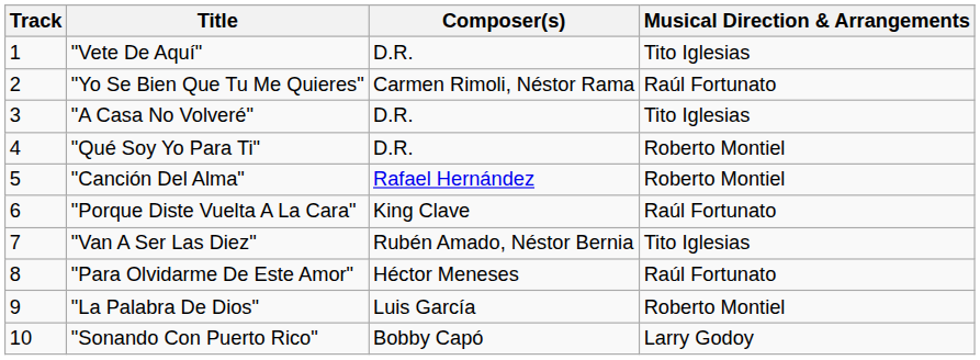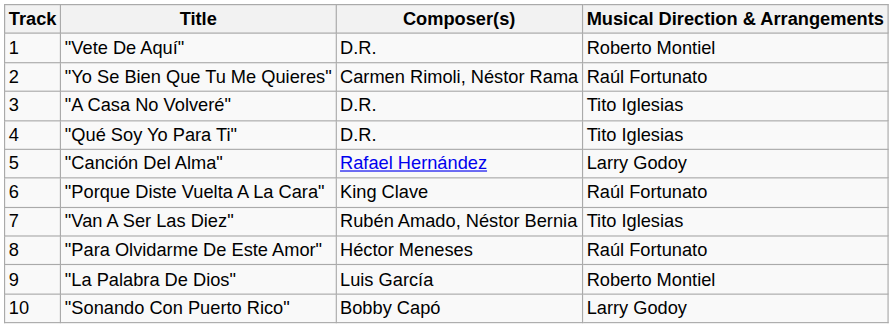 <table class="wikitable">
 <tr style="background:#ccc; text-align:center;">
 <th>Track</th>
 <th>Title</th>
 <th>Composer(s)</th>
 <th>Musical Direction & Arrangements</th>
 </tr>
 <tr>
 <td>1</td>
 <td>"Vete De Aquí"</td>
 <td>D.R.</td>
-<td>Tito Iglesias</td>
+<td>Roberto Montiel</td>
 </tr>
 <tr>
 <td>2</td>
 <td>"Yo Se Bien Que Tu Me Quieres"</td>
 <td>Carmen Rimoli, Néstor Rama</td>
 <td>Raúl Fortunato</td>
 </tr>
 <tr>
 <td>3</td>
 <td>"A Casa No Volveré"</td>
 <td>D.R.</td>
 <td>Tito Iglesias</td>
 </tr>
 <tr>
 <td>4</td>
 <td>"Qué Soy Yo Para Ti"</td>
 <td>D.R.</td>
-<td>Roberto Montiel</td>
+<td>Tito Iglesias</td>
 </tr>
 <tr>
 <td>5</td>
 <td>"Canción Del Alma"</td>
 <td><a href='#'>Rafael Hernández</a></td>
-<td>Roberto Montiel</td>
+<td>Larry Godoy</td>
 </tr>
 <tr>
 <td>6</td>
 <td>"Porque Diste Vuelta A La Cara"</td>
 <td>King Clave</td>
 <td>Raúl Fortunato</td>
 </tr>
 <tr>
 <td>7</td>
 <td>"Van A Ser Las Diez"</td>
 <td>Rubén Amado, Néstor Bernia</td>
 <td>Tito Iglesias</td>
 </tr>
 <tr>
 <td>8</td>
 <td>"Para Olvidarme De Este Amor"</td>
 <td>Héctor Meneses</td>
 <td>Raúl Fortunato</td>
 </tr>
 <tr>
 <td>9</td>
 <td>"La Palabra De Dios"</td>
 <td>Luis García</td>
 <td>Roberto Montiel</td>
 </tr>
 <tr>
 <td>10</td>
 <td>"Sonando Con Puerto Rico"</td>
 <td>Bobby Capó</td>
 <td>Larry Godoy</td>
 </tr>
 </table>
